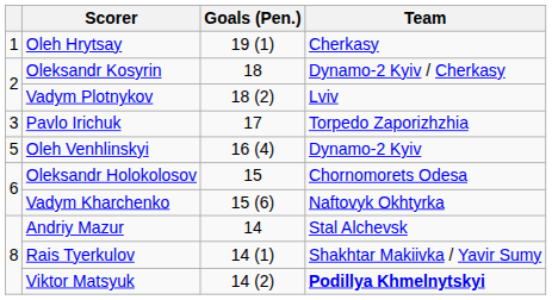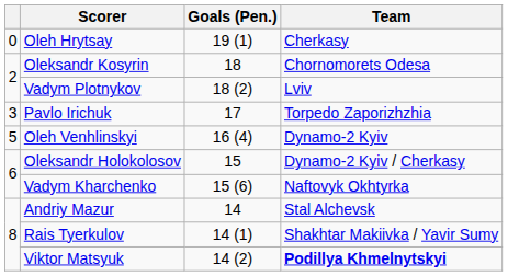 <table class="wikitable">
 <tr>
 <th></th>
 <th>Scorer</th>
 <th>Goals (Pen.)</th>
 <th>Team</th>
 </tr>
 <tr>
-<td>1</td>
+<td>0</td>
 <td> <a href='#'>Oleh Hrytsay</a></td>
 <td align=center>19 (1)</td>
 <td><a href='#'>Cherkasy</a></td>
 </tr>
 <tr>
 <td rowspan=2>2</td>
 <td> <a href='#'>Oleksandr Kosyrin</a></td>
 <td align=center>18</td>
-<td><a href='#'>Dynamo-2 Kyiv</a> / <a href='#'>Cherkasy</a></td>
+<td><a href='#'>Chornomorets Odesa</a></td>
 </tr>
 <tr>
 <td> <a href='#'>Vadym Plotnykov</a></td>
 <td align=center>18 (2)</td>
 <td><a href='#'>Lviv</a></td>
 </tr>
 <tr>
 <td>3</td>
 <td> <a href='#'>Pavlo Irichuk</a></td>
 <td align=center>17</td>
 <td><a href='#'>Torpedo Zaporizhzhia</a></td>
 </tr>
 <tr>
 <td>5</td>
 <td> <a href='#'>Oleh Venhlinskyi</a></td>
 <td align=center>16 (4)</td>
 <td><a href='#'>Dynamo-2 Kyiv</a></td>
 </tr>
 <tr>
 <td rowspan=2>6</td>
 <td> <a href='#'>Oleksandr Holokolosov</a></td>
 <td align=center>15</td>
-<td><a href='#'>Chornomorets Odesa</a></td>
+<td><a href='#'>Dynamo-2 Kyiv</a> / <a href='#'>Cherkasy</a></td>
 </tr>
 <tr>
 <td> <a href='#'>Vadym Kharchenko</a></td>
 <td align=center>15 (6)</td>
 <td><a href='#'>Naftovyk Okhtyrka</a></td>
 </tr>
 <tr>
 <td rowspan=3>8</td>
 <td> <a href='#'>Andriy Mazur</a></td>
 <td align=center>14</td>
 <td><a href='#'>Stal Alchevsk</a></td>
 </tr>
 <tr>
 <td> <a href='#'>Rais Tyerkulov</a></td>
 <td align=center>14 (1)</td>
 <td><a href='#'>Shakhtar Makiivka</a> / <a href='#'>Yavir Sumy</a></td>
 </tr>
 <tr>
 <td> <a href='#'>Viktor Matsyuk</a></td>
 <td align=center>14 (2)</td>
 <td><strong><a href='#'>Podillya Khmelnytskyi</a></strong></td>
 </tr>
 </table>
